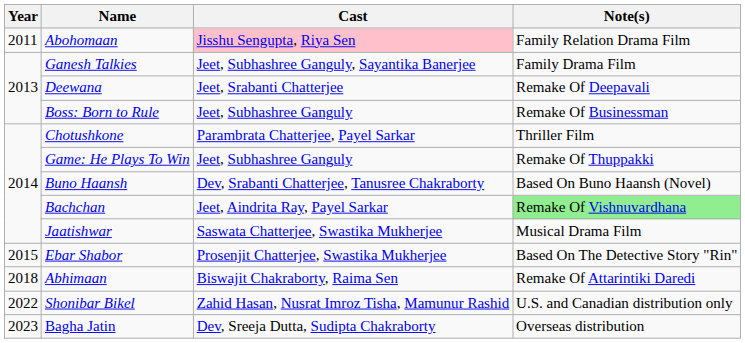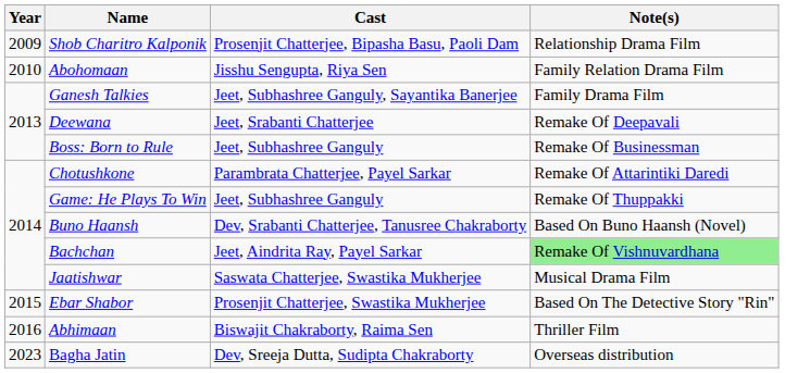 <table class="wikitable">
 <tr>
 <th>Year</th>
 <th>Name</th>
 <th>Cast</th>
 <th>Note(s)</th>
 </tr>
 <tr>
-<td>2011</td>
+<td>2009</td>
+<td><em><a href='#'>Shob Charitro Kalponik</a></em></td>
+<td><a href='#'>Prosenjit Chatterjee</a>, <a href='#'>Bipasha Basu</a>, <a href='#'>Paoli Dam</a></td>
+<td>Relationship Drama Film</td>
+</tr>
+<tr>
+<td>2010</td>
 <td><em><a href='#'>Abohomaan</a></em></td>
-<td style="background: pink;"><a href='#'>Jisshu Sengupta</a>, <a href='#'>Riya Sen</a></td>
+<td><a href='#'>Jisshu Sengupta</a>, <a href='#'>Riya Sen</a></td>
 <td>Family Relation Drama Film</td>
 </tr>
 <tr>
 <td rowspan = 3>2013</td>
 <td><em><a href='#'>Ganesh Talkies</a></em></td>
 <td><a href='#'>Jeet</a>, <a href='#'>Subhashree Ganguly</a>, <a href='#'>Sayantika Banerjee</a></td>
 <td>Family Drama Film</td>
 </tr>
 <tr>
 <td><em><a href='#'>Deewana</a></em></td>
 <td><a href='#'>Jeet</a>, <a href='#'>Srabanti Chatterjee</a></td>
 <td>Remake Of <a href='#'>Deepavali</a></td>
 </tr>
 <tr>
 <td><em><a href='#'>Boss: Born to Rule</a></em></td>
 <td><a href='#'>Jeet</a>, <a href='#'>Subhashree Ganguly</a></td>
 <td>Remake Of <a href='#'>Businessman</a></td>
 </tr>
 <tr>
 <td rowspan = 5>2014</td>
 <td><em><a href='#'>Chotushkone</a></em></td>
 <td><a href='#'>Parambrata Chatterjee</a>, <a href='#'>Payel Sarkar</a></td>
-<td>Thriller Film</td>
+<td>Remake Of <a href='#'>Attarintiki Daredi</a></td>
 </tr>
 <tr>
 <td><em><a href='#'>Game: He Plays To Win</a></em></td>
 <td><a href='#'>Jeet</a>, <a href='#'>Subhashree Ganguly</a></td>
 <td>Remake Of <a href='#'>Thuppakki</a></td>
 </tr>
 <tr>
 <td><em><a href='#'>Buno Haansh</a></em></td>
 <td><a href='#'>Dev</a>, <a href='#'>Srabanti Chatterjee</a>, <a href='#'>Tanusree Chakraborty</a></td>
 <td>Based On Buno Haansh (Novel)</td>
 </tr>
 <tr>
 <td><em><a href='#'>Bachchan</a></em></td>
 <td><a href='#'>Jeet</a>, <a href='#'>Aindrita Ray</a>, <a href='#'>Payel Sarkar</a></td>
 <td style="background: lightgreen;">Remake Of <a href='#'>Vishnuvardhana</a></td>
 </tr>
 <tr>
 <td><em><a href='#'>Jaatishwar</a></em></td>
 <td><a href='#'>Saswata Chatterjee</a>, <a href='#'>Swastika Mukherjee</a></td>
 <td>Musical Drama Film</td>
 </tr>
 <tr>
 <td>2015</td>
 <td><em><a href='#'>Ebar Shabor</a></em></td>
 <td><a href='#'>Prosenjit Chatterjee</a>, <a href='#'>Swastika Mukherjee</a></td>
 <td>Based On The Detective Story "Rin"</td>
 </tr>
 <tr>
-<td>2018</td>
+<td>2016</td>
 <td><em><a href='#'>Abhimaan</a></em></td>
 <td><a href='#'>Biswajit Chakraborty</a>, <a href='#'>Raima Sen</a></td>
-<td>Remake Of <a href='#'>Attarintiki Daredi</a></td>
-</tr>
-<tr>
-<td>2022</td>
-<td><em><a href='#'>Shonibar Bikel</a></em></td>
-<td><a href='#'>Zahid Hasan</a>, <a href='#'>Nusrat Imroz Tisha</a>, <a href='#'>Mamunur Rashid</a></td>
-<td>U.S. and Canadian distribution only</td>
+<td>Thriller Film</td>
 </tr>
 <tr>
 <td>2023</td>
 <td><a href='#'>Bagha Jatin</a></td>
 <td><a href='#'>Dev</a>, Sreeja Dutta, <a href='#'>Sudipta Chakraborty</a></td>
 <td>Overseas distribution</td>
 </tr>
 </table>
